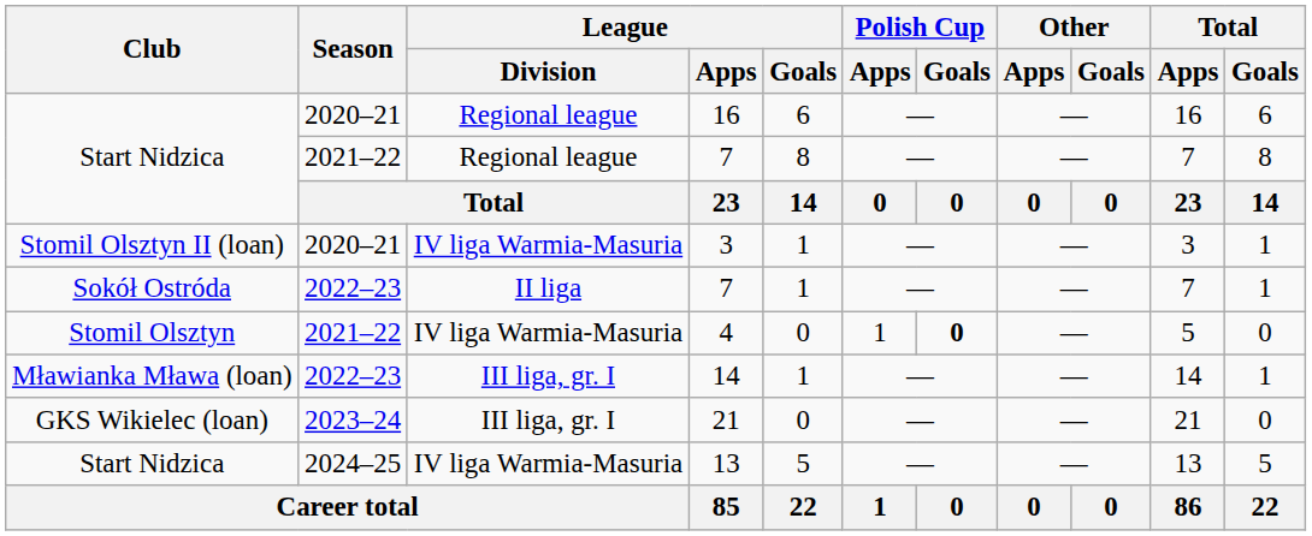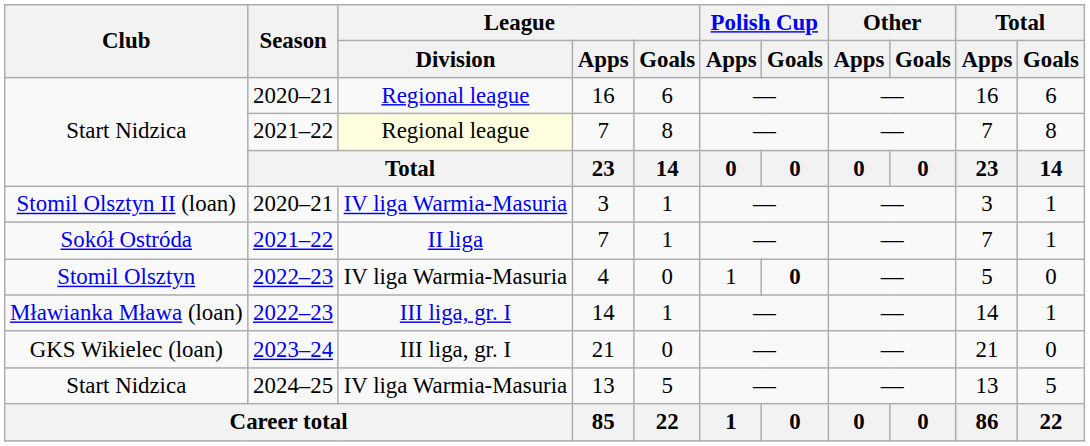 <table class="wikitable" style="text-align: center;">
 <tr>
 <th rowspan=2>Club</th>
 <th rowspan=2>Season</th>
 <th colspan=3>League</th>
 <th colspan=2><a href='#'>Polish Cup</a></th>
 <th colspan=2>Other</th>
 <th colspan=2>Total</th>
 </tr>
 <tr>
 <th>Division</th>
 <th>Apps</th>
 <th>Goals</th>
 <th>Apps</th>
 <th>Goals</th>
 <th>Apps</th>
 <th>Goals</th>
 <th>Apps</th>
 <th>Goals</th>
 </tr>
 <tr>
 <td rowspan="3">Start Nidzica</td>
 <td>2020–21</td>
 <td><a href='#'>Regional league</a></td>
 <td>16</td>
 <td>6</td>
 <td colspan="2">—</td>
 <td colspan="2">—</td>
 <td>16</td>
 <td>6</td>
 </tr>
 <tr>
 <td>2021–22</td>
-<td>Regional league</td>
+<td style="background: lightyellow;">Regional league</td>
 <td>7</td>
 <td>8</td>
 <td colspan="2">—</td>
 <td colspan="2">—</td>
 <td>7</td>
 <td>8</td>
 </tr>
 <tr>
 <th colspan="2">Total</th>
 <th>23</th>
 <th>14</th>
 <th>0</th>
 <th>0</th>
 <th>0</th>
 <th>0</th>
 <th>23</th>
 <th>14</th>
 </tr>
 <tr>
 <td><a href='#'>Stomil Olsztyn II</a> (loan)</td>
 <td>2020–21</td>
 <td><a href='#'>IV liga Warmia-Masuria</a></td>
 <td>3</td>
 <td>1</td>
 <td colspan="2">—</td>
 <td colspan="2">—</td>
 <td>3</td>
 <td>1</td>
 </tr>
 <tr>
 <td><a href='#'>Sokół Ostróda</a></td>
-<td><a href='#'>2022–23</a></td>
+<td><a href='#'>2021–22</a></td>
 <td><a href='#'>II liga</a></td>
 <td>7</td>
 <td>1</td>
 <td colspan="2">—</td>
 <td colspan="2">—</td>
 <td>7</td>
 <td>1</td>
 </tr>
 <tr>
 <td><a href='#'>Stomil Olsztyn</a></td>
-<td><a href='#'>2021–22</a></td>
+<td><a href='#'>2022–23</a></td>
 <td>IV liga Warmia-Masuria</td>
 <td>4</td>
 <td>0</td>
 <td>1</td>
 <td><strong>0</strong></td>
 <td colspan="2">—</td>
 <td>5</td>
 <td>0</td>
 </tr>
 <tr>
 <td><a href='#'>Mławianka Mława</a> (loan)</td>
 <td><a href='#'>2022–23</a></td>
 <td><a href='#'>III liga, gr. I</a></td>
 <td>14</td>
 <td>1</td>
 <td colspan="2">—</td>
 <td colspan="2">—</td>
 <td>14</td>
 <td>1</td>
 </tr>
 <tr>
 <td>GKS Wikielec (loan)</td>
 <td><a href='#'>2023–24</a></td>
 <td>III liga, gr. I</td>
 <td>21</td>
 <td>0</td>
 <td colspan="2">—</td>
 <td colspan="2">—</td>
 <td>21</td>
 <td>0</td>
 </tr>
 <tr>
 <td>Start Nidzica</td>
 <td>2024–25</td>
 <td>IV liga Warmia-Masuria</td>
 <td>13</td>
 <td>5</td>
 <td colspan="2">—</td>
 <td colspan="2">—</td>
 <td>13</td>
 <td>5</td>
 </tr>
 <tr>
 <th colspan="3">Career total</th>
 <th>85</th>
 <th>22</th>
 <th>1</th>
 <th>0</th>
 <th>0</th>
 <th>0</th>
 <th>86</th>
 <th>22</th>
 </tr>
 </table>
